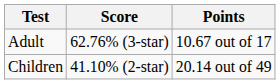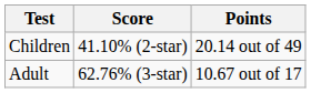 <table class="wikitable">
 <tr>
 <th>Test</th>
 <th>Score</th>
 <th>Points</th>
 </tr>
 <tr>
+<td>Children</td>
+<td>41.10% (2-star)</td>
+<td>20.14 out of 49</td>
+</tr>
+<tr>
 <td>Adult</td>
 <td>62.76% (3-star)</td>
 <td>10.67 out of 17</td>
 </tr>
-<tr>
-<td>Children</td>
-<td>41.10% (2-star)</td>
-<td>20.14 out of 49</td>
-</tr>
 </table>
